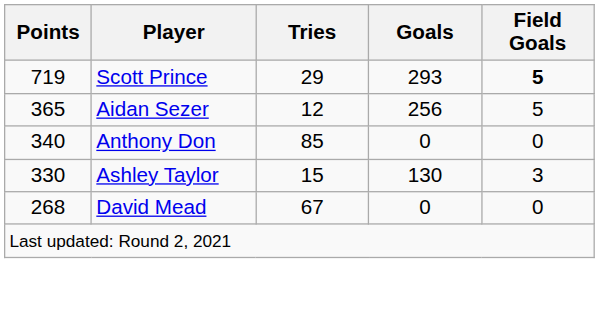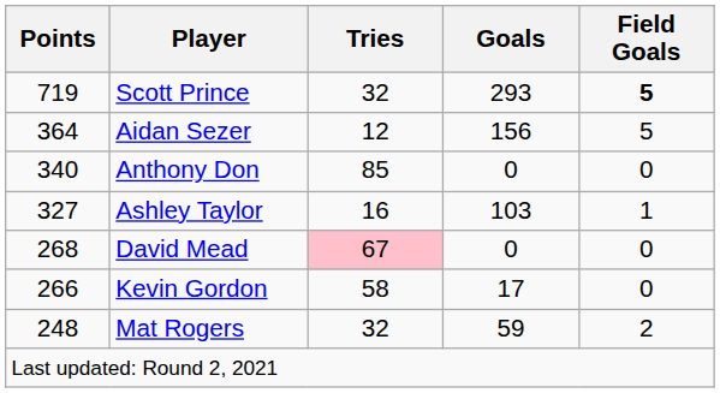 <table class="wikitable" style="text-align:center;">
 <tr>
 <th width="60">Points</th>
 <th width="120">Player</th>
 <th width="80">Tries</th>
 <th width="80">Goals</th>
 <th width="80">Field Goals</th>
 </tr>
 <tr>
 <td>719</td>
 <td style="text-align:left;"><a href='#'>Scott Prince</a></td>
-<td>29</td>
+<td>32</td>
 <td>293</td>
 <td><strong>5</strong></td>
 </tr>
 <tr>
-<td>365</td>
+<td>364</td>
 <td style="text-align:left;"><a href='#'>Aidan Sezer</a></td>
 <td>12</td>
-<td>256</td>
+<td>156</td>
 <td>5</td>
 </tr>
 <tr>
 <td>340</td>
 <td style="text-align:left;"><a href='#'>Anthony Don</a></td>
 <td>85</td>
 <td>0</td>
 <td>0</td>
 </tr>
 <tr>
-<td>330</td>
+<td>327</td>
 <td style="text-align:left;"><a href='#'>Ashley Taylor</a></td>
-<td>15</td>
-<td>130</td>
-<td>3</td>
+<td>16</td>
+<td>103</td>
+<td>1</td>
 </tr>
 <tr>
 <td>268</td>
 <td style="text-align:left;"><a href='#'>David Mead</a></td>
-<td>67</td>
+<td style="background: pink;">67</td>
 <td>0</td>
 <td>0</td>
+</tr>
+<tr>
+<td>266</td>
+<td style="text-align:left;"><a href='#'>Kevin Gordon</a></td>
+<td>58</td>
+<td>17</td>
+<td>0</td>
+</tr>
+<tr>
+<td>248</td>
+<td style="text-align:left;"><a href='#'>Mat Rogers</a></td>
+<td>32</td>
+<td>59</td>
+<td>2</td>
 </tr>
 <tr class="sortbottom">
 <td colspan="5" align="left"><small>Last updated: Round 2, 2021</small></td>
 </tr>
 </table>
